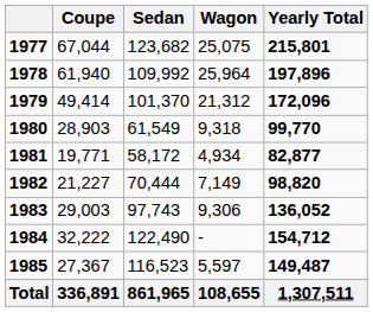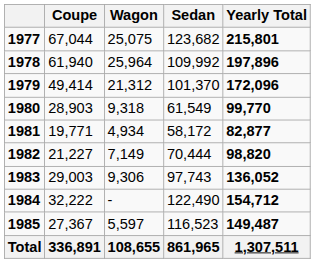 <table class="wikitable">
 <tr>
 <th></th>
 <th>Coupe</th>
+<th>Wagon</th>
 <th>Sedan</th>
-<th>Wagon</th>
 <th>Yearly Total</th>
 </tr>
 <tr>
 <td><strong>1977</strong></td>
 <td>67,044</td>
+<td>25,075</td>
 <td>123,682</td>
-<td>25,075</td>
 <td><strong>215,801</strong></td>
 </tr>
 <tr>
 <td><strong>1978</strong></td>
 <td>61,940</td>
+<td>25,964</td>
 <td>109,992</td>
-<td>25,964</td>
 <td><strong>197,896</strong></td>
 </tr>
 <tr>
 <td><strong>1979</strong></td>
 <td>49,414</td>
+<td>21,312</td>
 <td>101,370</td>
-<td>21,312</td>
 <td><strong>172,096</strong></td>
 </tr>
 <tr>
 <td><strong>1980</strong></td>
 <td>28,903</td>
+<td>9,318</td>
 <td>61,549</td>
-<td>9,318</td>
 <td><strong>99,770</strong></td>
 </tr>
 <tr>
 <td><strong>1981</strong></td>
 <td>19,771</td>
+<td>4,934</td>
 <td>58,172</td>
-<td>4,934</td>
 <td><strong>82,877</strong></td>
 </tr>
 <tr>
 <td><strong>1982</strong></td>
 <td>21,227</td>
+<td>7,149</td>
 <td>70,444</td>
-<td>7,149</td>
 <td><strong>98,820</strong></td>
 </tr>
 <tr>
 <td><strong>1983</strong></td>
 <td>29,003</td>
+<td>9,306</td>
 <td>97,743</td>
-<td>9,306</td>
 <td><strong>136,052</strong></td>
 </tr>
 <tr>
 <td><strong>1984</strong></td>
 <td>32,222</td>
+<td>-</td>
 <td>122,490</td>
-<td>-</td>
 <td><strong>154,712</strong></td>
 </tr>
 <tr>
 <td><strong>1985</strong></td>
 <td>27,367</td>
+<td>5,597</td>
 <td>116,523</td>
-<td>5,597</td>
 <td><strong>149,487</strong></td>
 </tr>
 <tr>
 <th><strong>Total</strong></th>
 <th><strong>336,891</strong></th>
+<th><strong>108,655</strong></th>
 <th><strong>861,965</strong></th>
-<th><strong>108,655</strong></th>
 <th><strong><u>1,307,511</u></strong></th>
 </tr>
 </table>
